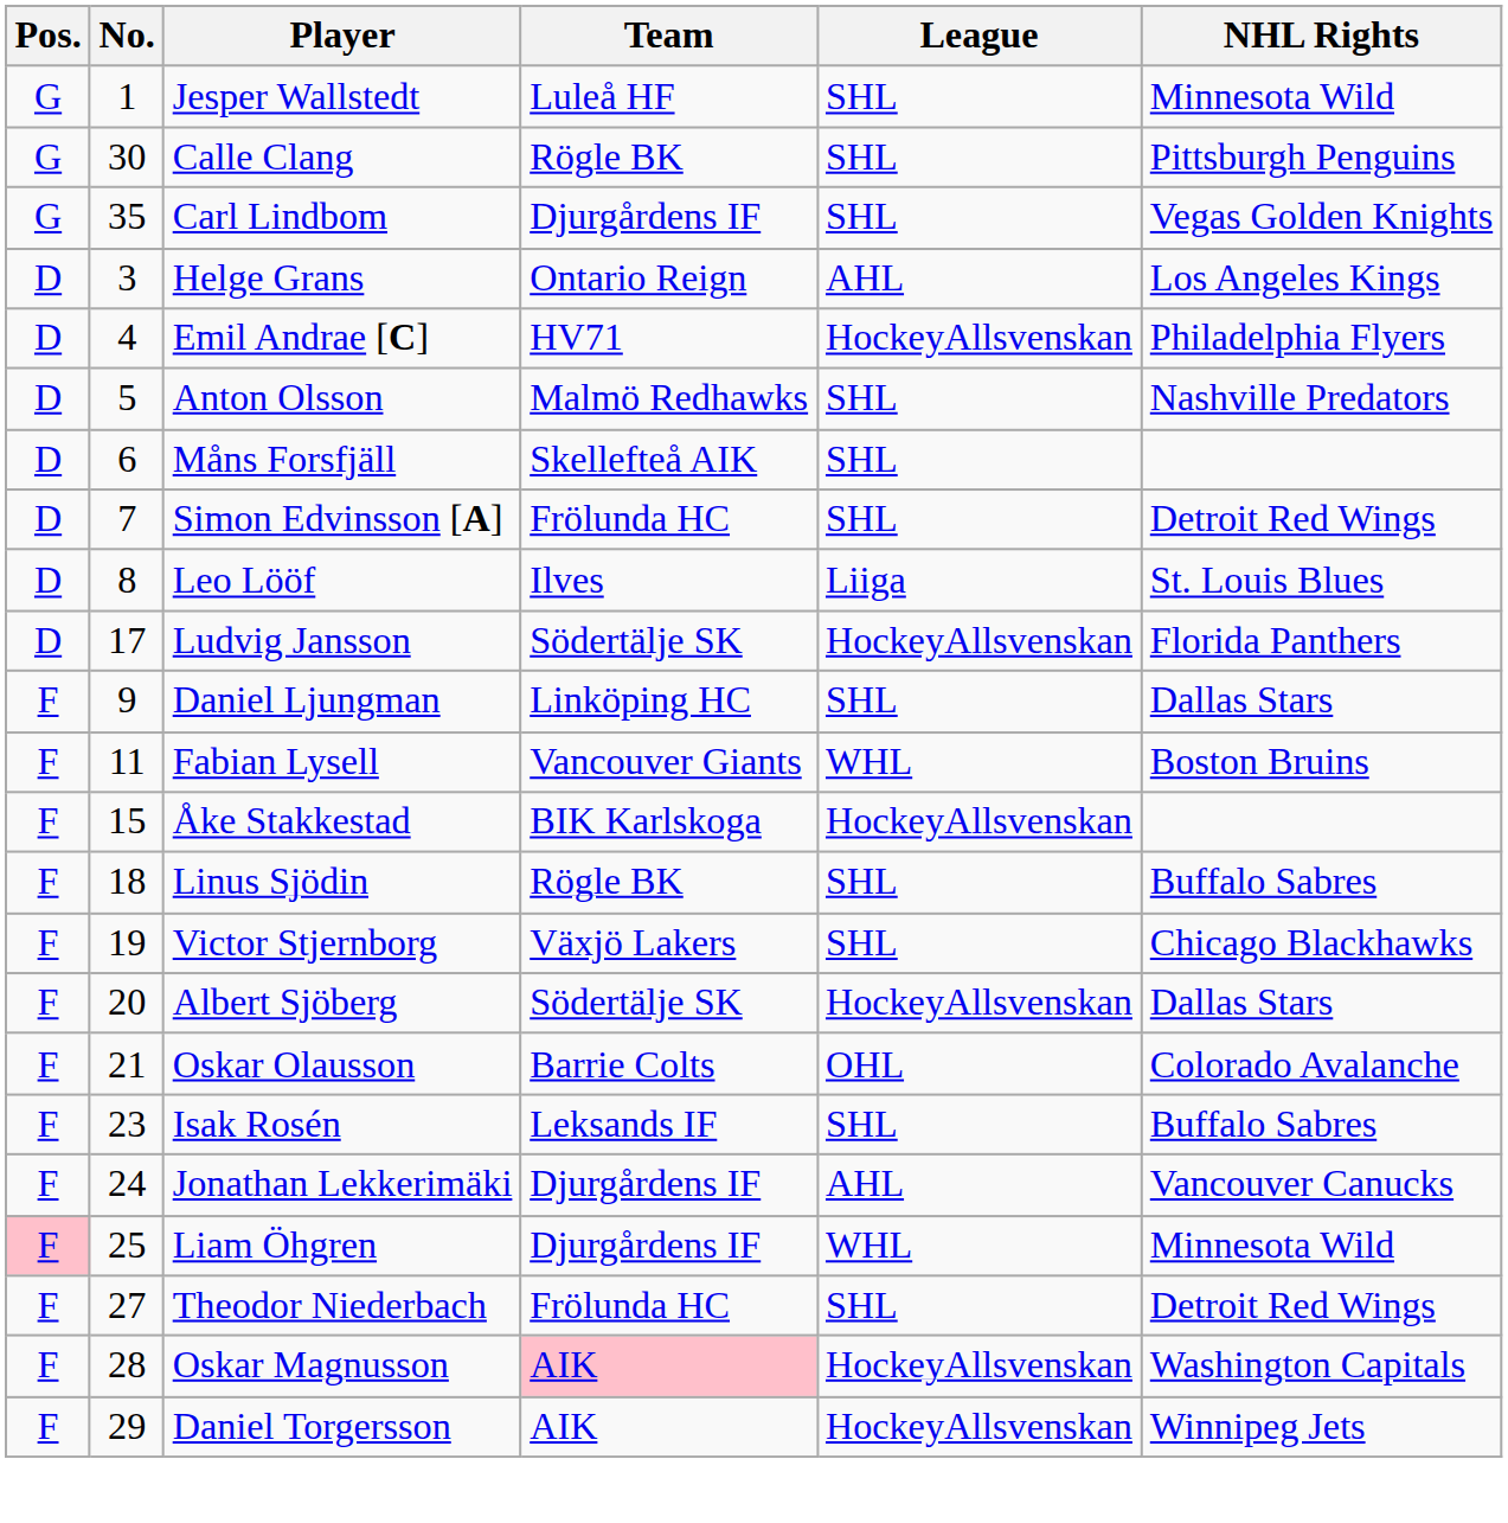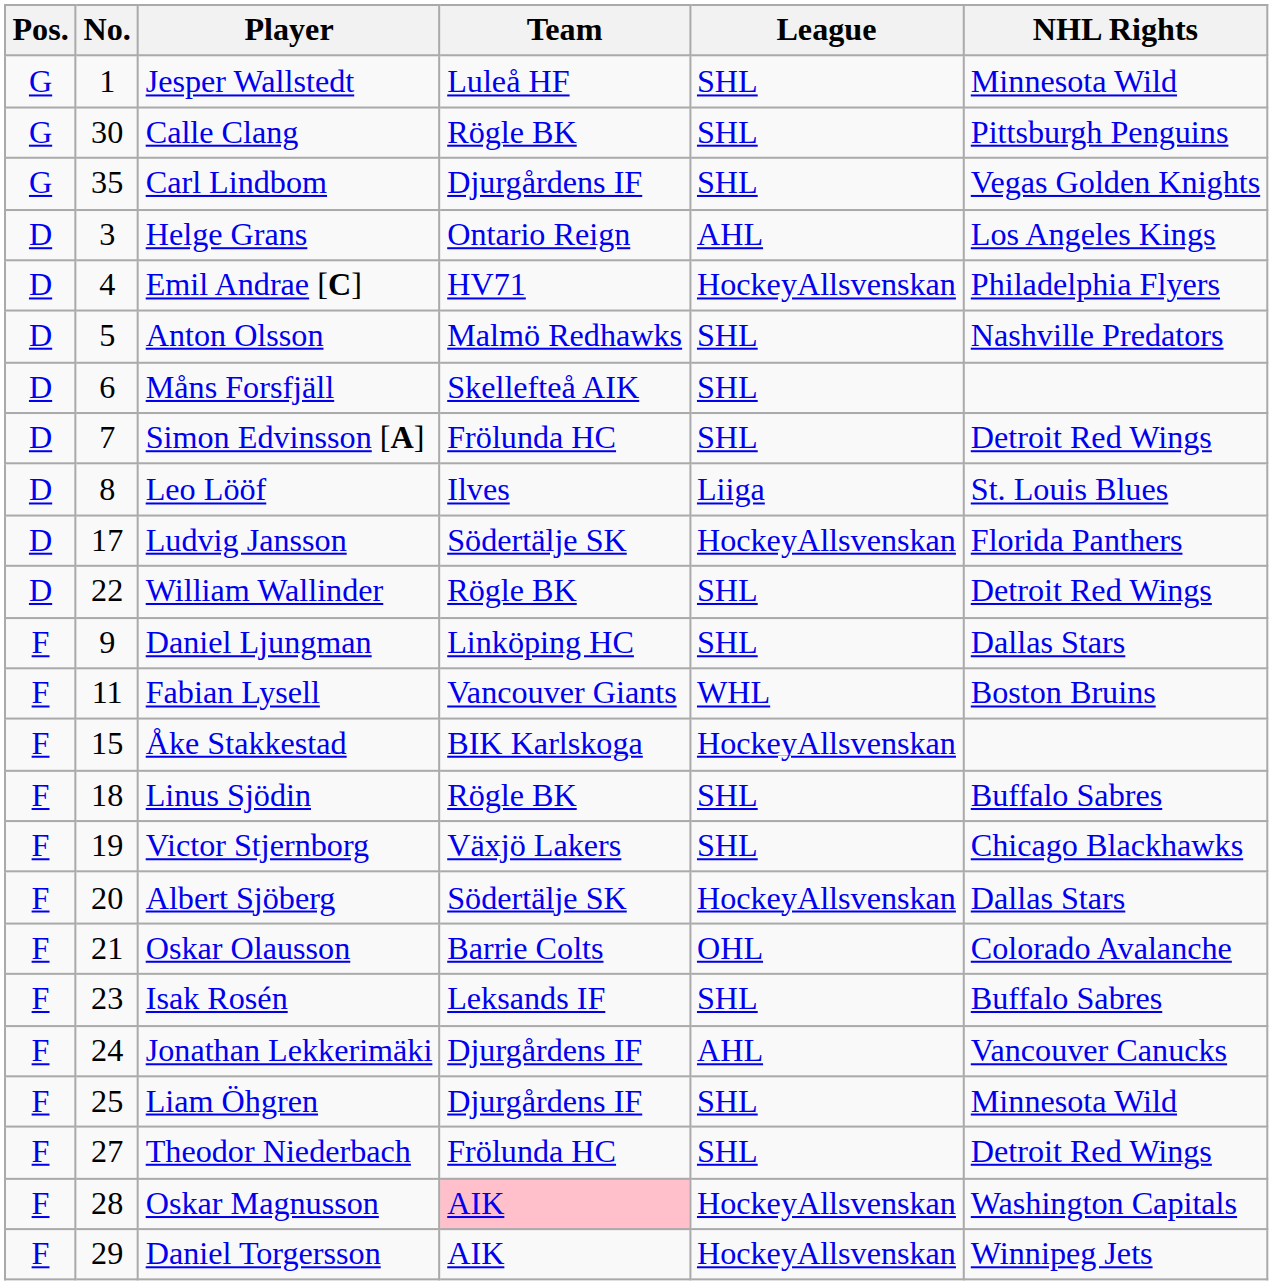 <table class="wikitable sortable">
 <tr>
 <th>Pos.</th>
 <th>No.</th>
 <th>Player</th>
 <th>Team</th>
 <th>League</th>
 <th>NHL Rights</th>
 </tr>
 <tr>
 <td style="text-align:center;"><a href='#'>G</a></td>
 <td style="text-align:center;">1</td>
 <td><a href='#'>Jesper Wallstedt</a></td>
 <td> <a href='#'>Luleå HF</a></td>
 <td> <a href='#'>SHL</a></td>
 <td><a href='#'>Minnesota Wild</a></td>
 </tr>
 <tr>
 <td style="text-align:center;"><a href='#'>G</a></td>
 <td style="text-align:center;">30</td>
 <td><a href='#'>Calle Clang</a></td>
 <td> <a href='#'>Rögle BK</a></td>
 <td> <a href='#'>SHL</a></td>
 <td><a href='#'>Pittsburgh Penguins</a></td>
 </tr>
 <tr>
 <td style="text-align:center;"><a href='#'>G</a></td>
 <td style="text-align:center;">35</td>
 <td><a href='#'>Carl Lindbom</a></td>
 <td> <a href='#'>Djurgårdens IF</a></td>
 <td> <a href='#'>SHL</a></td>
 <td><a href='#'>Vegas Golden Knights</a></td>
 </tr>
 <tr>
 <td style="text-align:center;"><a href='#'>D</a></td>
 <td style="text-align:center;">3</td>
 <td><a href='#'>Helge Grans</a></td>
 <td> <a href='#'>Ontario Reign</a></td>
 <td> <a href='#'>AHL</a></td>
 <td><a href='#'>Los Angeles Kings</a></td>
 </tr>
 <tr>
 <td style="text-align:center;"><a href='#'>D</a></td>
 <td style="text-align:center;">4</td>
 <td><a href='#'>Emil Andrae</a> [<strong>C</strong>]</td>
 <td> <a href='#'>HV71</a></td>
 <td> <a href='#'>HockeyAllsvenskan</a></td>
 <td><a href='#'>Philadelphia Flyers</a></td>
 </tr>
 <tr>
 <td style="text-align:center;"><a href='#'>D</a></td>
 <td style="text-align:center;">5</td>
 <td><a href='#'>Anton Olsson</a></td>
 <td> <a href='#'>Malmö Redhawks</a></td>
 <td> <a href='#'>SHL</a></td>
 <td><a href='#'>Nashville Predators</a></td>
 </tr>
 <tr>
 <td style="text-align:center;"><a href='#'>D</a></td>
 <td style="text-align:center;">6</td>
 <td><a href='#'>Måns Forsfjäll</a></td>
 <td> <a href='#'>Skellefteå AIK</a></td>
 <td> <a href='#'>SHL</a></td>
 <td></td>
 </tr>
 <tr>
 <td style="text-align:center;"><a href='#'>D</a></td>
 <td style="text-align:center;">7</td>
 <td><a href='#'>Simon Edvinsson</a> [<strong>A</strong>]</td>
 <td> <a href='#'>Frölunda HC</a></td>
 <td> <a href='#'>SHL</a></td>
 <td><a href='#'>Detroit Red Wings</a></td>
 </tr>
 <tr>
 <td style="text-align:center;"><a href='#'>D</a></td>
 <td style="text-align:center;">8</td>
 <td><a href='#'>Leo Lööf</a></td>
 <td> <a href='#'>Ilves</a></td>
 <td> <a href='#'>Liiga</a></td>
 <td><a href='#'>St. Louis Blues</a></td>
 </tr>
 <tr>
 <td style="text-align:center;"><a href='#'>D</a></td>
 <td style="text-align:center;">17</td>
 <td><a href='#'>Ludvig Jansson</a></td>
 <td> <a href='#'>Södertälje SK</a></td>
 <td> <a href='#'>HockeyAllsvenskan</a></td>
 <td><a href='#'>Florida Panthers</a></td>
 </tr>
 <tr>
+<td style="text-align:center;"><a href='#'>D</a></td>
+<td style="text-align:center;">22</td>
+<td><a href='#'>William Wallinder</a></td>
+<td> <a href='#'>Rögle BK</a></td>
+<td> <a href='#'>SHL</a></td>
+<td><a href='#'>Detroit Red Wings</a></td>
+</tr>
+<tr>
 <td style="text-align:center;"><a href='#'>F</a></td>
 <td style="text-align:center;">9</td>
 <td><a href='#'>Daniel Ljungman</a></td>
 <td> <a href='#'>Linköping HC</a></td>
 <td> <a href='#'>SHL</a></td>
 <td><a href='#'>Dallas Stars</a></td>
 </tr>
 <tr>
 <td style="text-align:center;"><a href='#'>F</a></td>
 <td style="text-align:center;">11</td>
 <td><a href='#'>Fabian Lysell</a></td>
 <td> <a href='#'>Vancouver Giants</a></td>
 <td> <a href='#'>WHL</a></td>
 <td><a href='#'>Boston Bruins</a></td>
 </tr>
 <tr>
 <td style="text-align:center;"><a href='#'>F</a></td>
 <td style="text-align:center;">15</td>
 <td><a href='#'>Åke Stakkestad</a></td>
 <td> <a href='#'>BIK Karlskoga</a></td>
 <td> <a href='#'>HockeyAllsvenskan</a></td>
 <td></td>
 </tr>
 <tr>
 <td style="text-align:center;"><a href='#'>F</a></td>
 <td style="text-align:center;">18</td>
 <td><a href='#'>Linus Sjödin</a></td>
 <td> <a href='#'>Rögle BK</a></td>
 <td> <a href='#'>SHL</a></td>
 <td><a href='#'>Buffalo Sabres</a></td>
 </tr>
 <tr>
 <td style="text-align:center;"><a href='#'>F</a></td>
 <td style="text-align:center;">19</td>
 <td><a href='#'>Victor Stjernborg</a></td>
 <td> <a href='#'>Växjö Lakers</a></td>
 <td> <a href='#'>SHL</a></td>
 <td><a href='#'>Chicago Blackhawks</a></td>
 </tr>
 <tr>
 <td style="text-align:center;"><a href='#'>F</a></td>
 <td style="text-align:center;">20</td>
 <td><a href='#'>Albert Sjöberg</a></td>
 <td> <a href='#'>Södertälje SK</a></td>
 <td> <a href='#'>HockeyAllsvenskan</a></td>
 <td><a href='#'>Dallas Stars</a></td>
 </tr>
 <tr>
 <td style="text-align:center;"><a href='#'>F</a></td>
 <td style="text-align:center;">21</td>
 <td><a href='#'>Oskar Olausson</a></td>
 <td> <a href='#'>Barrie Colts</a></td>
 <td> <a href='#'>OHL</a></td>
 <td><a href='#'>Colorado Avalanche</a></td>
 </tr>
 <tr>
 <td style="text-align:center;"><a href='#'>F</a></td>
 <td style="text-align:center;">23</td>
 <td><a href='#'>Isak Rosén</a></td>
 <td> <a href='#'>Leksands IF</a></td>
 <td> <a href='#'>SHL</a></td>
 <td><a href='#'>Buffalo Sabres</a></td>
 </tr>
 <tr>
 <td style="text-align:center;"><a href='#'>F</a></td>
 <td style="text-align:center;">24</td>
 <td><a href='#'>Jonathan Lekkerimäki</a></td>
 <td> <a href='#'>Djurgårdens IF</a></td>
 <td> <a href='#'>AHL</a></td>
 <td><a href='#'>Vancouver Canucks</a></td>
 </tr>
 <tr>
-<td style="background: pink; text-align:center;"><a href='#'>F</a></td>
+<td style="text-align:center;"><a href='#'>F</a></td>
 <td style="text-align:center;">25</td>
 <td><a href='#'>Liam Öhgren</a></td>
 <td> <a href='#'>Djurgårdens IF</a></td>
-<td> <a href='#'>WHL</a></td>
+<td> <a href='#'>SHL</a></td>
 <td><a href='#'>Minnesota Wild</a></td>
 </tr>
 <tr>
 <td style="text-align:center;"><a href='#'>F</a></td>
 <td style="text-align:center;">27</td>
 <td><a href='#'>Theodor Niederbach</a></td>
 <td> <a href='#'>Frölunda HC</a></td>
 <td> <a href='#'>SHL</a></td>
 <td><a href='#'>Detroit Red Wings</a></td>
 </tr>
 <tr>
 <td style="text-align:center;"><a href='#'>F</a></td>
 <td style="text-align:center;">28</td>
 <td><a href='#'>Oskar Magnusson</a></td>
 <td style="background: pink;"> <a href='#'>AIK</a></td>
 <td> <a href='#'>HockeyAllsvenskan</a></td>
 <td><a href='#'>Washington Capitals</a></td>
 </tr>
 <tr>
 <td style="text-align:center;"><a href='#'>F</a></td>
 <td style="text-align:center;">29</td>
 <td><a href='#'>Daniel Torgersson</a></td>
 <td> <a href='#'>AIK</a></td>
 <td> <a href='#'>HockeyAllsvenskan</a></td>
 <td><a href='#'>Winnipeg Jets</a></td>
 </tr>
 </table>
